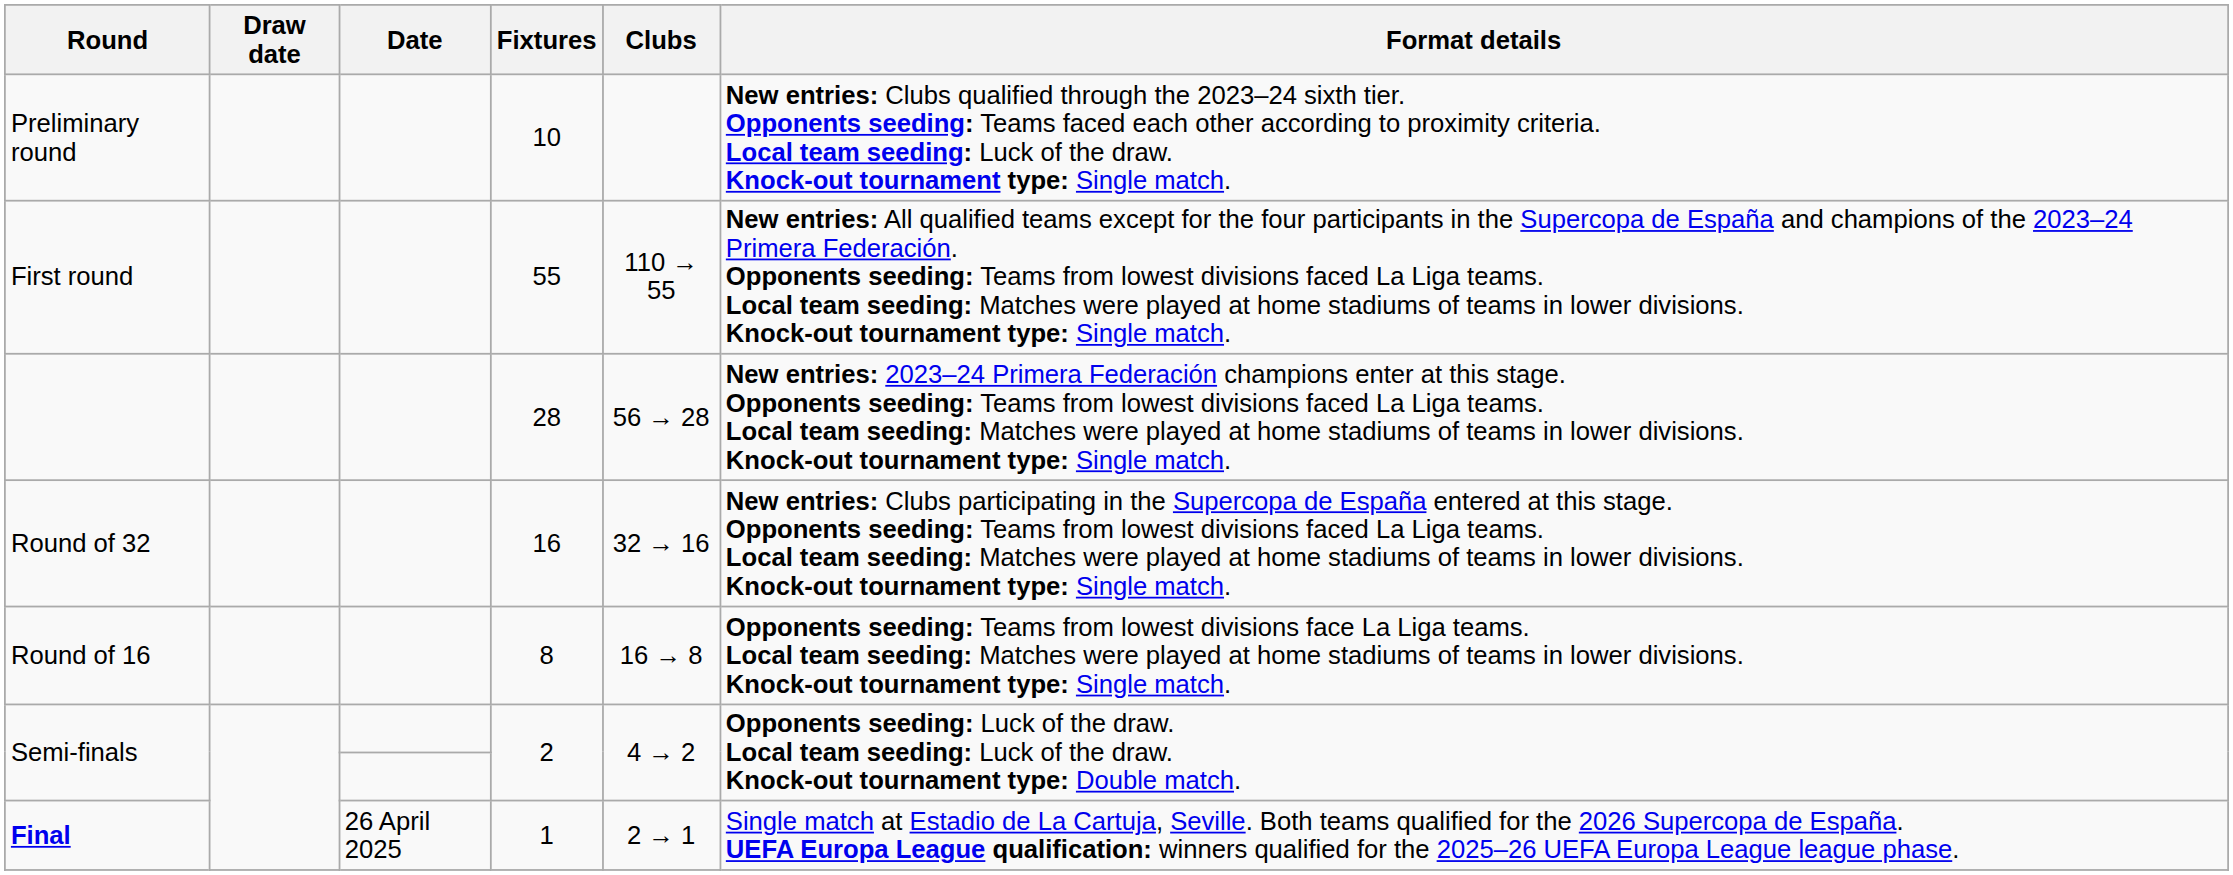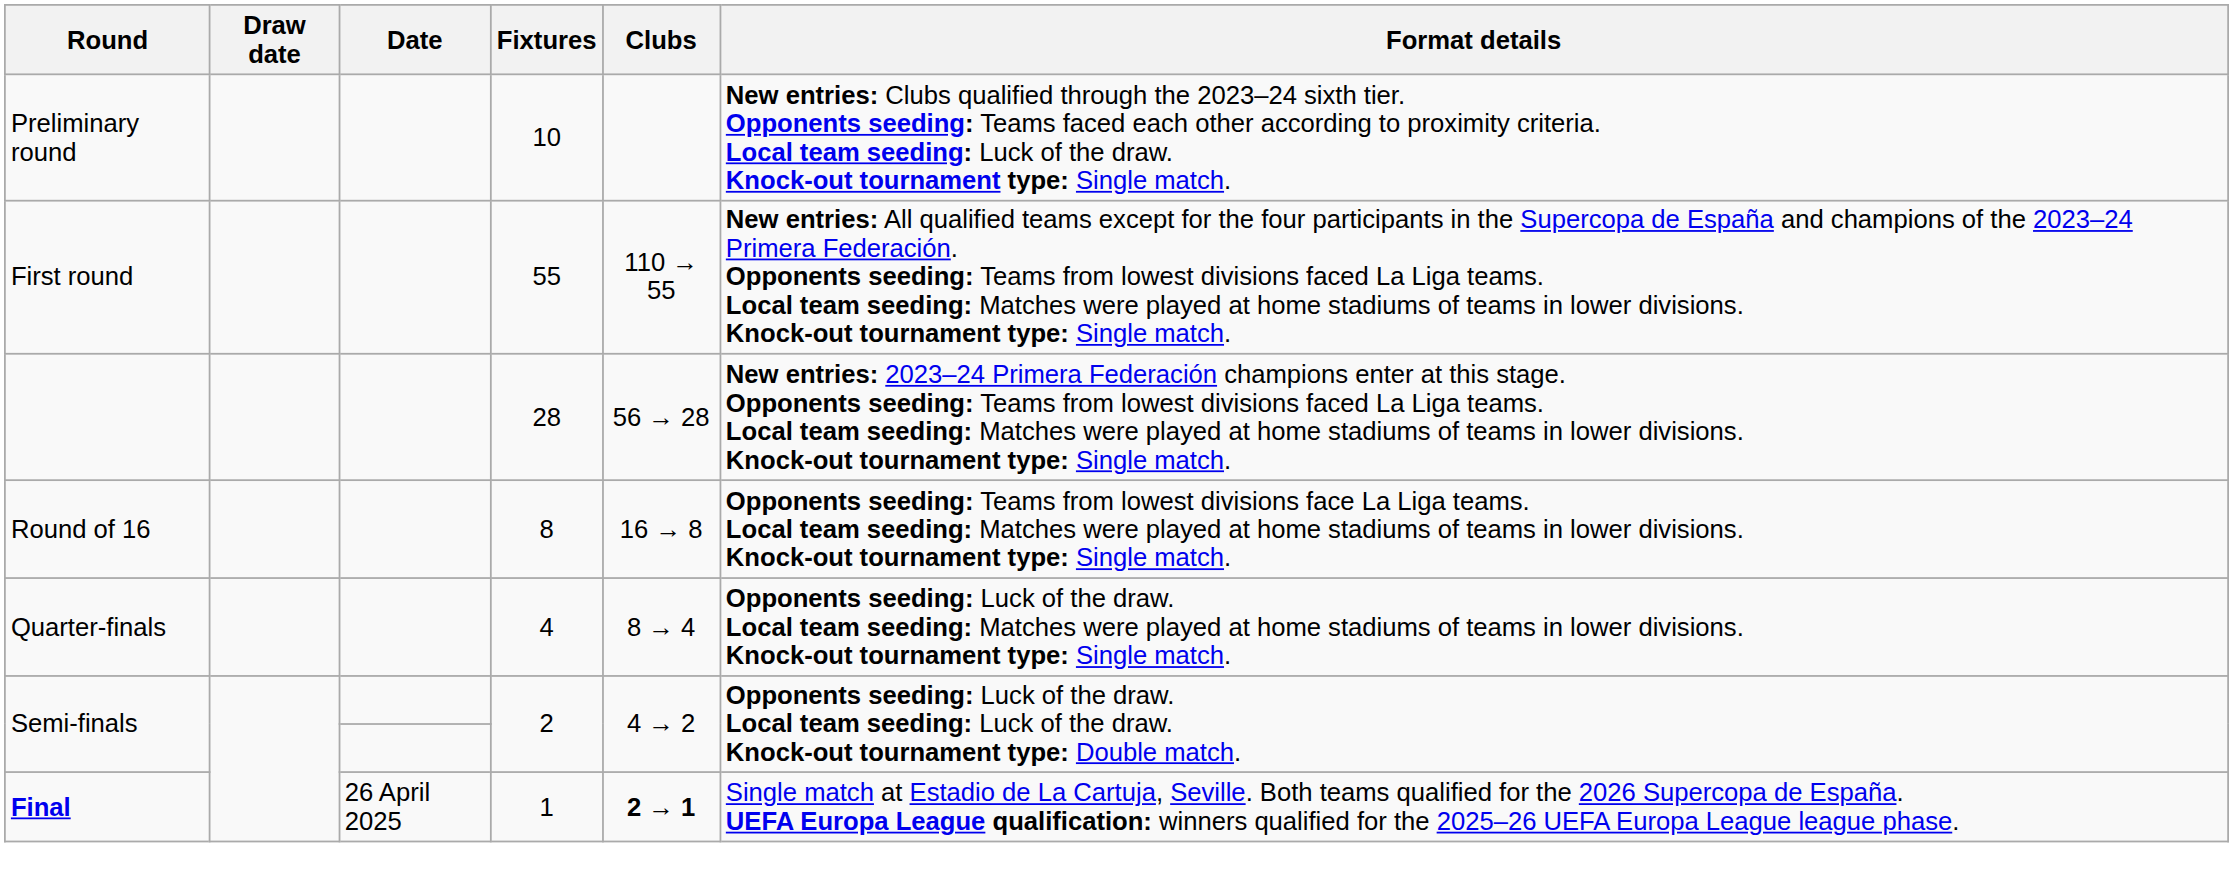 <table class="wikitable" style="font-size:90%">
 <tr>
 <th>Round</th>
 <th>Draw date</th>
 <th>Date</th>
 <th>Fixtures</th>
 <th>Clubs</th>
 <th>Format details</th>
 </tr>
 <tr>
 <td>Preliminary round</td>
 <td style="text-align:left;"></td>
 <td style="text-align:left;"></td>
 <td style="text-align:center;">10</td>
 <td style="text-align:center;"></td>
 <td><strong>New entries:</strong> Clubs qualified through the 2023–24 sixth tier.<br><strong><a href='#'>Opponents seeding</a>:</strong> Teams faced each other according to proximity criteria.<br><strong><a href='#'>Local team seeding</a>:</strong> Luck of the draw.<br><strong><a href='#'>Knock-out tournament</a> type:</strong> <a href='#'>Single match</a>.</td>
 </tr>
 <tr>
 <td>First round</td>
 <td style="text-align:left;"></td>
 <td style="text-align:left;"></td>
 <td style="text-align:center;">55</td>
 <td style="text-align:center;">110 → 55</td>
 <td><strong>New entries:</strong> All qualified teams except for the four participants in the <a href='#'>Supercopa de España</a> and champions of the <a href='#'>2023–24 Primera Federación</a>.<br><strong>Opponents seeding:</strong> Teams from lowest divisions faced La Liga teams.<br><strong>Local team seeding:</strong> Matches were played at home stadiums of teams in lower divisions.<br><strong>Knock-out tournament type:</strong> <a href='#'>Single match</a>.</td>
 </tr>
 <tr>
 <td></td>
 <td style="text-align:left;"></td>
 <td style="text-align:left;"></td>
 <td style="text-align:center;">28</td>
 <td style="text-align:center;">56 → 28</td>
 <td><strong>New entries:</strong> <a href='#'>2023–24 Primera Federación</a> champions enter at this stage.<br><strong>Opponents seeding:</strong> Teams from lowest divisions faced La Liga teams.<br><strong>Local team seeding:</strong> Matches were played at home stadiums of teams in lower divisions.<br><strong>Knock-out tournament type:</strong> <a href='#'>Single match</a>.</td>
 </tr>
 <tr>
-<td>Round of 32</td>
-<td style="text-align:left;"></td>
-<td style="text-align:left;"></td>
-<td style="text-align:center;">16</td>
-<td style="text-align:center;">32 → 16</td>
-<td><strong>New entries:</strong> Clubs participating in the <a href='#'>Supercopa de España</a> entered at this stage.<br><strong>Opponents seeding:</strong> Teams from lowest divisions faced La Liga teams.<br><strong>Local team seeding:</strong> Matches were played at home stadiums of teams in lower divisions.<br><strong>Knock-out tournament type:</strong> <a href='#'>Single match</a>.</td>
-</tr>
-<tr>
 <td>Round of 16</td>
 <td style="text-align:left;"></td>
 <td style="text-align:left;"></td>
 <td style="text-align:center;">8</td>
 <td style="text-align:center;">16 → 8</td>
 <td><strong>Opponents seeding:</strong> Teams from lowest divisions face La Liga teams.<br><strong>Local team seeding:</strong> Matches were played at home stadiums of teams in lower divisions.<br><strong>Knock-out tournament type:</strong> <a href='#'>Single match</a>.</td>
+</tr>
+<tr>
+<td>Quarter-finals</td>
+<td style="text-align:left;"></td>
+<td style="text-align:left;"></td>
+<td style="text-align:center;">4</td>
+<td style="text-align:center;">8 → 4</td>
+<td><strong>Opponents seeding:</strong> Luck of the draw.<br><strong>Local team seeding:</strong> Matches were played at home stadiums of teams in lower divisions.<br><strong>Knock-out tournament type:</strong> <a href='#'>Single match</a>.</td>
 </tr>
 <tr>
 <td rowspan=2>Semi-finals</td>
 <td rowspan=3 style="text-align:left;"></td>
 <td style="text-align:left;"></td>
 <td rowspan=2 style="text-align:center;">2</td>
 <td rowspan=2 style="text-align:center;">4 → 2</td>
 <td rowspan=2><strong>Opponents seeding:</strong> Luck of the draw.<br><strong>Local team seeding:</strong> Luck of the draw.<br><strong>Knock-out tournament type:</strong> <a href='#'>Double match</a>.</td>
 </tr>
 <tr>
 <td style="text-align:left;"></td>
 </tr>
 <tr>
 <td><strong><a href='#'>Final</a></strong></td>
 <td style="text-align:left;">26 April 2025</td>
 <td style="text-align:center;">1</td>
-<td style="text-align:center;">2 → 1</td>
+<td style="text-align:center;"><strong>2 → 1</strong></td>
 <td><a href='#'>Single match</a> at <a href='#'>Estadio de La Cartuja</a>, <a href='#'>Seville</a>. Both teams qualified for the <a href='#'>2026 Supercopa de España</a>.<br><strong><a href='#'>UEFA Europa League</a> qualification:</strong> winners qualified for the <a href='#'>2025–26 UEFA Europa League league phase</a>.</td>
 </tr>
 </table>
